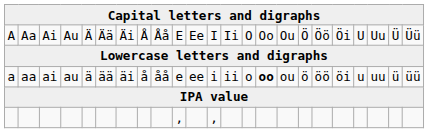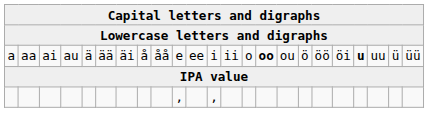 <table class=wikitable style=text-align:center>
 <tr>
 <td bgcolor="#EFEFEF" colspan="23"><strong>Capital letters and digraphs</strong></td>
-</tr>
-<tr>
-<td>A</td>
-<td>Aa</td>
-<td>Ai</td>
-<td>Au</td>
-<td>Ä</td>
-<td>Ää</td>
-<td>Äi</td>
-<td>Å</td>
-<td>Åå</td>
-<td>E</td>
-<td>Ee</td>
-<td>I</td>
-<td>Ii</td>
-<td>O</td>
-<td>Oo</td>
-<td>Ou</td>
-<td>Ö</td>
-<td>Öö</td>
-<td>Öi</td>
-<td>U</td>
-<td>Uu</td>
-<td>Ü</td>
-<td>Üü</td>
 </tr>
 <tr>
 <td bgcolor="#EFEFEF" colspan="23"><strong>Lowercase letters and digraphs</strong></td>
 </tr>
 <tr>
 <td>a</td>
 <td>aa</td>
 <td>ai</td>
 <td>au</td>
 <td>ä</td>
 <td>ää</td>
 <td>äi</td>
 <td>å</td>
 <td>åå</td>
 <td>e</td>
 <td>ee</td>
 <td>i</td>
 <td>ii</td>
 <td>o</td>
 <td><strong>oo</strong></td>
 <td>ou</td>
 <td>ö</td>
 <td>öö</td>
 <td>öi</td>
-<td>u</td>
+<td><strong>u</strong></td>
 <td>uu</td>
 <td>ü</td>
 <td>üü</td>
 </tr>
 <tr>
 <td bgcolor="#EFEFEF" colspan="23"><strong>IPA value</strong></td>
 </tr>
 <tr>
 <td></td>
 <td></td>
 <td></td>
 <td></td>
 <td></td>
 <td></td>
 <td></td>
 <td></td>
 <td></td>
 <td>, </td>
 <td></td>
 <td>, </td>
 <td></td>
 <td></td>
 <td></td>
 <td></td>
 <td></td>
 <td></td>
 <td></td>
 <td></td>
 <td></td>
 <td></td>
 <td></td>
 </tr>
 </table>
